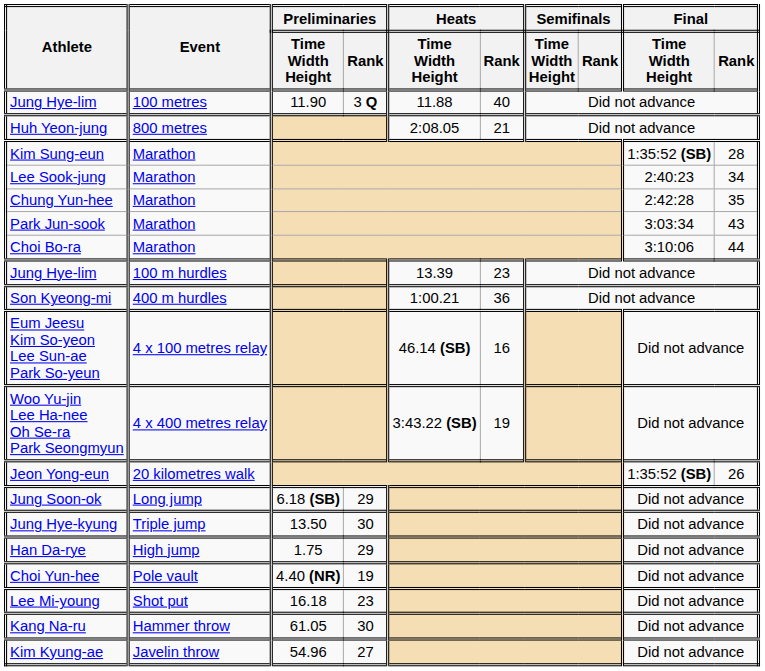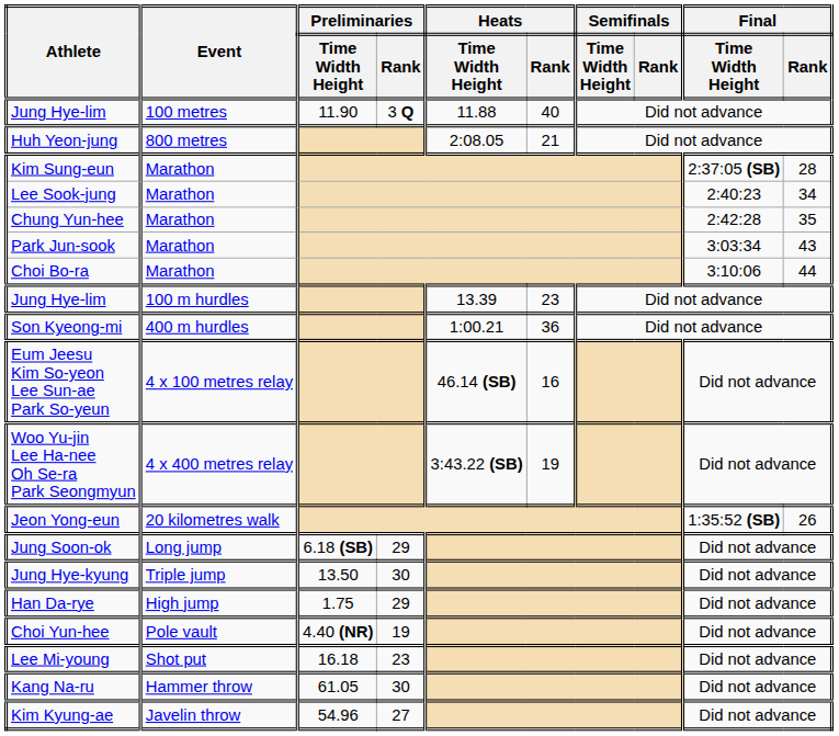 <table class=wikitable style="font-size:90%; border: double;">
 <tr>
 <th rowspan="2" style="border-right:double">Athlete</th>
 <th rowspan="2" style="border-right:double">Event</th>
 <th colspan="2" style="border-right:double; border-bottom:double;">Preliminaries</th>
 <th colspan="2" style="border-right:double; border-bottom:double;">Heats</th>
 <th colspan="2" style="border-right:double; border-bottom:double;">Semifinals</th>
 <th colspan="2" style="border-right:double; border-bottom:double;">Final</th>
 </tr>
 <tr>
 <th>Time<br>Width<br>Height</th>
 <th style="border-right:double">Rank</th>
 <th>Time<br>Width<br>Height</th>
 <th style="border-right:double">Rank</th>
 <th>Time<br>Width<br>Height</th>
 <th style="border-right:double">Rank</th>
 <th>Time<br>Width<br>Height</th>
 <th style="border-right:double">Rank</th>
 </tr>
 <tr style="border-top: double;">
 <td style="border-right:double"><a href='#'>Jung Hye-lim</a></td>
 <td style="border-right:double"><a href='#'>100 metres</a></td>
 <td align=center>11.90</td>
 <td align=center style="border-right:double">3 <strong>Q</strong></td>
 <td align=center>11.88</td>
 <td align=center style="border-right:double">40</td>
 <td align=center colspan=4>Did not advance</td>
 </tr>
 <tr style="border-top: double;">
 <td style="border-right:double"><a href='#'>Huh Yeon-jung</a></td>
 <td style="border-right:double"><a href='#'>800 metres</a></td>
 <td style="border-right:double" colspan= 2 bgcolor="wheat"></td>
 <td align=center>2:08.05</td>
 <td align=center style="border-right:double">21</td>
 <td align=center colspan=4>Did not advance</td>
 </tr>
 <tr style="border-top: double;">
 <td style="border-right:double"><a href='#'>Kim Sung-eun</a></td>
 <td style="border-right:double"><a href='#'>Marathon</a></td>
 <td style="border-right:double" colspan= 6 bgcolor="wheat"></td>
-<td align=center>1:35:52 <strong>(SB)</strong></td>
+<td align=center>2:37:05 <strong>(SB)</strong></td>
 <td align=center>28</td>
 </tr>
 <tr>
 <td style="border-right:double"><a href='#'>Lee Sook-jung</a></td>
 <td style="border-right:double"><a href='#'>Marathon</a></td>
 <td style="border-right:double" colspan= 6 bgcolor="wheat"></td>
 <td align=center>2:40:23</td>
 <td align=center>34</td>
 </tr>
 <tr>
 <td style="border-right:double"><a href='#'>Chung Yun-hee</a></td>
 <td style="border-right:double"><a href='#'>Marathon</a></td>
 <td style="border-right:double" colspan= 6 bgcolor="wheat"></td>
 <td align=center>2:42:28</td>
 <td align=center>35</td>
 </tr>
 <tr>
 <td style="border-right:double"><a href='#'>Park Jun-sook</a></td>
 <td style="border-right:double"><a href='#'>Marathon</a></td>
 <td style="border-right:double" colspan= 6 bgcolor="wheat"></td>
 <td align=center>3:03:34</td>
 <td align=center>43</td>
 </tr>
 <tr>
 <td style="border-right:double"><a href='#'>Choi Bo-ra</a></td>
 <td style="border-right:double"><a href='#'>Marathon</a></td>
 <td style="border-right:double" colspan= 6 bgcolor="wheat"></td>
 <td align=center>3:10:06</td>
 <td align=center>44</td>
 </tr>
 <tr style="border-top: double;">
 <td style="border-right:double"><a href='#'>Jung Hye-lim</a></td>
 <td style="border-right:double"><a href='#'>100 m hurdles</a></td>
 <td style="border-right:double" colspan= 2 bgcolor="wheat"></td>
 <td align=center>13.39</td>
 <td align=center style="border-right:double">23</td>
 <td align=center colspan=4>Did not advance</td>
 </tr>
 <tr style="border-top: double;">
 <td style="border-right:double"><a href='#'>Son Kyeong-mi</a></td>
 <td style="border-right:double"><a href='#'>400 m hurdles</a></td>
 <td style="border-right:double" colspan= 2 bgcolor="wheat"></td>
 <td align=center>1:00.21</td>
 <td style="border-right:double" align=center>36</td>
 <td align=center colspan=4>Did not advance</td>
 </tr>
 <tr style="border-top: double;">
 <td style="border-right:double"><a href='#'>Eum Jeesu</a><br><a href='#'>Kim So-yeon</a><br><a href='#'>Lee Sun-ae</a><br><a href='#'>Park So-yeun</a><br></td>
 <td style="border-right:double"><a href='#'>4 x 100 metres relay</a></td>
 <td style="border-right:double" colspan= 2 bgcolor="wheat"></td>
 <td align=center>46.14 <strong>(SB)</strong></td>
 <td align=center style="border-right:double">16</td>
 <td style="border-right:double" colspan= 2 bgcolor="wheat"></td>
 <td align=center colspan=2>Did not advance</td>
 </tr>
 <tr style="border-top: double;">
 <td style="border-right:double"><a href='#'>Woo Yu-jin</a><br><a href='#'>Lee Ha-nee</a><br><a href='#'>Oh Se-ra</a><br><a href='#'>Park Seongmyun</a><br></td>
 <td style="border-right:double"><a href='#'>4 x 400 metres relay</a></td>
 <td style="border-right:double" colspan= 2 bgcolor="wheat"></td>
 <td align=center>3:43.22 <strong>(SB)</strong></td>
 <td align=center style="border-right:double">19</td>
 <td style="border-right:double" colspan= 2 bgcolor="wheat"></td>
 <td align=center colspan=2>Did not advance</td>
 </tr>
 <tr style="border-top: double;">
 <td style="border-right:double"><a href='#'>Jeon Yong-eun</a></td>
 <td style="border-right:double"><a href='#'>20 kilometres walk</a></td>
 <td style="border-right:double" colspan= 6 bgcolor="wheat"></td>
 <td align=center>1:35:52 <strong>(SB)</strong></td>
 <td align=center>26</td>
 </tr>
 <tr style="border-top: double;">
 <td style="border-right:double"><a href='#'>Jung Soon-ok</a></td>
 <td style="border-right:double"><a href='#'>Long jump</a></td>
 <td align=center>6.18 <strong>(SB)</strong></td>
 <td align=center style="border-right:double">29</td>
 <td style="border-right:double" colspan= 4 bgcolor="wheat"></td>
 <td align=center colspan= 2>Did not advance</td>
 </tr>
 <tr style="border-top: double;">
 <td style="border-right:double"><a href='#'>Jung Hye-kyung</a></td>
 <td style="border-right:double"><a href='#'>Triple jump</a></td>
 <td align=center>13.50</td>
 <td align=center style="border-right:double">30</td>
 <td style="border-right:double" colspan= 4 bgcolor="wheat"></td>
 <td colspan="2" align=center>Did not advance</td>
 </tr>
 <tr style="border-top: double;">
 <td style="border-right:double"><a href='#'>Han Da-rye</a></td>
 <td style="border-right:double"><a href='#'>High jump</a></td>
 <td align=center>1.75</td>
 <td align=center style="border-right:double">29</td>
 <td style="border-right:double" colspan= 4 bgcolor="wheat"></td>
 <td colspan="2" align=center>Did not advance</td>
 </tr>
 <tr style="border-top: double;">
 <td style="border-right:double"><a href='#'>Choi Yun-hee</a></td>
 <td style="border-right:double"><a href='#'>Pole vault</a></td>
 <td align=center>4.40 <strong>(NR)</strong></td>
 <td align=center style="border-right:double">19</td>
 <td style="border-right:double" colspan= 4 bgcolor="wheat"></td>
 <td align=center colspan=2>Did not advance</td>
 </tr>
 <tr style="border-top: double;">
 <td style="border-right:double"><a href='#'>Lee Mi-young</a></td>
 <td style="border-right:double"><a href='#'>Shot put</a></td>
 <td align=center>16.18</td>
 <td align=center style="border-right:double">23</td>
 <td style="border-right:double" colspan= 4 bgcolor="wheat"></td>
 <td align=center colspan=2>Did not advance</td>
 </tr>
 <tr style="border-top: double;">
 <td style="border-right:double"><a href='#'>Kang Na-ru</a></td>
 <td style="border-right:double"><a href='#'>Hammer throw</a></td>
 <td align=center>61.05</td>
 <td align=center style="border-right:double">30</td>
 <td style="border-right:double" colspan= 4 bgcolor="wheat"></td>
 <td align=center colspan=2>Did not advance</td>
 </tr>
 <tr style="border-top: double;">
 <td style="border-right:double"><a href='#'>Kim Kyung-ae</a></td>
 <td style="border-right:double"><a href='#'>Javelin throw</a></td>
 <td align=center>54.96</td>
 <td align=center style="border-right:double">27</td>
 <td style="border-right:double" colspan= 4 bgcolor="wheat"></td>
 <td colspan="2" align=center>Did not advance</td>
 </tr>
 </table>
